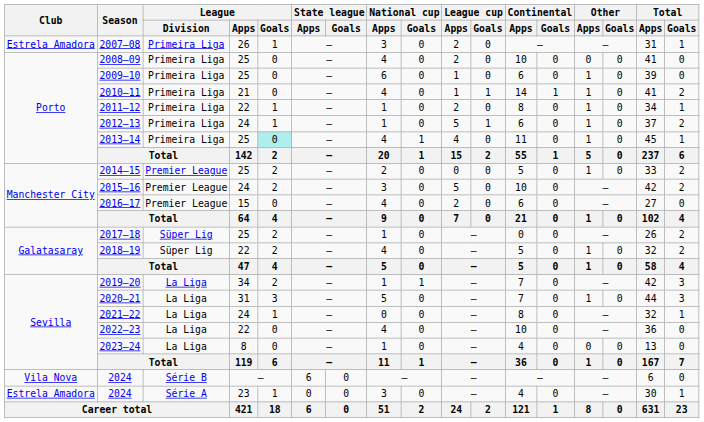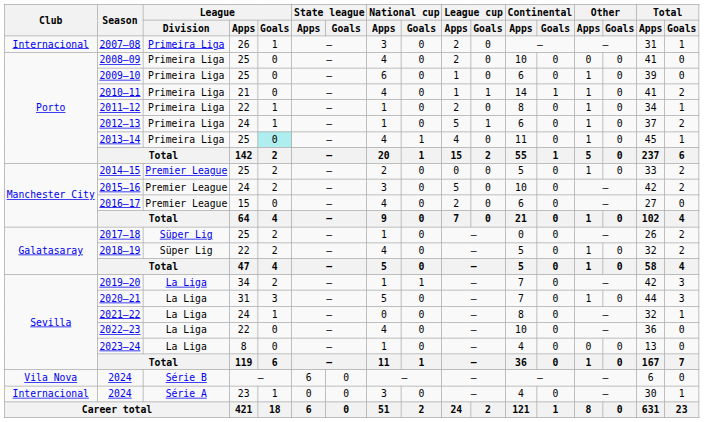 <table class="wikitable" style="text-align: center">
 <tr>
 <th rowspan="2">Club</th>
 <th rowspan="2">Season</th>
 <th colspan="3">League</th>
 <th colspan="2">State league</th>
 <th colspan="2">National cup</th>
 <th colspan="2">League cup</th>
 <th colspan="2">Continental</th>
 <th colspan="2">Other</th>
 <th colspan="2">Total</th>
 </tr>
 <tr>
 <th>Division</th>
 <th>Apps</th>
 <th>Goals</th>
 <th>Apps</th>
 <th>Goals</th>
 <th>Apps</th>
 <th>Goals</th>
 <th>Apps</th>
 <th>Goals</th>
 <th>Apps</th>
 <th>Goals</th>
 <th>Apps</th>
 <th>Goals</th>
 <th>Apps</th>
 <th>Goals</th>
 </tr>
 <tr>
-<td><a href='#'>Estrela Amadora</a></td>
+<td><a href='#'>Internacional</a></td>
 <td><a href='#'>2007–08</a></td>
 <td><a href='#'>Primeira Liga</a></td>
 <td>26</td>
 <td>1</td>
 <td colspan="2">—</td>
 <td>3</td>
 <td>0</td>
 <td>2</td>
 <td>0</td>
 <td colspan="2">—</td>
 <td colspan="2">—</td>
 <td>31</td>
 <td>1</td>
 </tr>
 <tr>
 <td rowspan="7"><a href='#'>Porto</a></td>
 <td><a href='#'>2008–09</a></td>
 <td>Primeira Liga</td>
 <td>25</td>
 <td>0</td>
 <td colspan="2">—</td>
 <td>4</td>
 <td>0</td>
 <td>2</td>
 <td>0</td>
 <td>10</td>
 <td>0</td>
 <td>0</td>
 <td>0</td>
 <td>41</td>
 <td>0</td>
 </tr>
 <tr>
 <td><a href='#'>2009–10</a></td>
 <td>Primeira Liga</td>
 <td>25</td>
 <td>0</td>
 <td colspan="2">—</td>
 <td>6</td>
 <td>0</td>
 <td>1</td>
 <td>0</td>
 <td>6</td>
 <td>0</td>
 <td>1</td>
 <td>0</td>
 <td>39</td>
 <td>0</td>
 </tr>
 <tr>
 <td><a href='#'>2010–11</a></td>
 <td>Primeira Liga</td>
 <td>21</td>
 <td>0</td>
 <td colspan="2">—</td>
 <td>4</td>
 <td>0</td>
 <td>1</td>
 <td>1</td>
 <td>14</td>
 <td>1</td>
 <td>1</td>
 <td>0</td>
 <td>41</td>
 <td>2</td>
 </tr>
 <tr>
 <td><a href='#'>2011–12</a></td>
 <td>Primeira Liga</td>
 <td>22</td>
 <td>1</td>
 <td colspan="2">—</td>
 <td>1</td>
 <td>0</td>
 <td>2</td>
 <td>0</td>
 <td>8</td>
 <td>0</td>
 <td>1</td>
 <td>0</td>
 <td>34</td>
 <td>1</td>
 </tr>
 <tr>
 <td><a href='#'>2012–13</a></td>
 <td>Primeira Liga</td>
 <td>24</td>
 <td>1</td>
 <td colspan="2">—</td>
 <td>1</td>
 <td>0</td>
 <td>5</td>
 <td>1</td>
 <td>6</td>
 <td>0</td>
 <td>1</td>
 <td>0</td>
 <td>37</td>
 <td>2</td>
 </tr>
 <tr>
 <td><a href='#'>2013–14</a></td>
 <td>Primeira Liga</td>
 <td>25</td>
 <td style="background: paleturquoise;">0</td>
 <td colspan="2">—</td>
 <td>4</td>
 <td>1</td>
 <td>4</td>
 <td>0</td>
 <td>11</td>
 <td>0</td>
 <td>1</td>
 <td>0</td>
 <td>45</td>
 <td>1</td>
 </tr>
 <tr>
 <th colspan="2">Total</th>
 <th>142</th>
 <th>2</th>
 <th colspan="2">—</th>
 <th>20</th>
 <th>1</th>
 <th>15</th>
 <th>2</th>
 <th>55</th>
 <th>1</th>
 <th>5</th>
 <th>0</th>
 <th>237</th>
 <th>6</th>
 </tr>
 <tr>
 <td rowspan="4"><a href='#'>Manchester City</a></td>
 <td><a href='#'>2014–15</a></td>
 <td><a href='#'>Premier League</a></td>
 <td>25</td>
 <td>2</td>
 <td colspan="2">—</td>
 <td>2</td>
 <td>0</td>
 <td>0</td>
 <td>0</td>
 <td>5</td>
 <td>0</td>
 <td>1</td>
 <td>0</td>
 <td>33</td>
 <td>2</td>
 </tr>
 <tr>
 <td><a href='#'>2015–16</a></td>
 <td>Premier League</td>
 <td>24</td>
 <td>2</td>
 <td colspan="2">—</td>
 <td>3</td>
 <td>0</td>
 <td>5</td>
 <td>0</td>
 <td>10</td>
 <td>0</td>
 <td colspan="2">—</td>
 <td>42</td>
 <td>2</td>
 </tr>
 <tr>
 <td><a href='#'>2016–17</a></td>
 <td>Premier League</td>
 <td>15</td>
 <td>0</td>
 <td colspan="2">—</td>
 <td>4</td>
 <td>0</td>
 <td>2</td>
 <td>0</td>
 <td>6</td>
 <td>0</td>
 <td colspan="2">—</td>
 <td>27</td>
 <td>0</td>
 </tr>
 <tr>
 <th colspan="2">Total</th>
 <th>64</th>
 <th>4</th>
 <th colspan="2">—</th>
 <th>9</th>
 <th>0</th>
 <th>7</th>
 <th>0</th>
 <th>21</th>
 <th>0</th>
 <th>1</th>
 <th>0</th>
 <th>102</th>
 <th>4</th>
 </tr>
 <tr>
 <td rowspan="3"><a href='#'>Galatasaray</a></td>
 <td><a href='#'>2017–18</a></td>
 <td><a href='#'>Süper Lig</a></td>
 <td>25</td>
 <td>2</td>
 <td colspan="2">—</td>
 <td>1</td>
 <td>0</td>
 <td colspan="2">—</td>
 <td>0</td>
 <td>0</td>
 <td colspan="2">—</td>
 <td>26</td>
 <td>2</td>
 </tr>
 <tr>
 <td><a href='#'>2018–19</a></td>
 <td>Süper Lig</td>
 <td>22</td>
 <td>2</td>
 <td colspan="2">—</td>
 <td>4</td>
 <td>0</td>
 <td colspan="2">—</td>
 <td>5</td>
 <td>0</td>
 <td>1</td>
 <td>0</td>
 <td>32</td>
 <td>2</td>
 </tr>
 <tr>
 <th colspan="2">Total</th>
 <th>47</th>
 <th>4</th>
 <th colspan="2">—</th>
 <th>5</th>
 <th>0</th>
 <th colspan="2">—</th>
 <th>5</th>
 <th>0</th>
 <th>1</th>
 <th>0</th>
 <th>58</th>
 <th>4</th>
 </tr>
 <tr>
 <td rowspan="6"><a href='#'>Sevilla</a></td>
 <td><a href='#'>2019–20</a></td>
 <td><a href='#'>La Liga</a></td>
 <td>34</td>
 <td>2</td>
 <td colspan="2">—</td>
 <td>1</td>
 <td>1</td>
 <td colspan="2">—</td>
 <td>7</td>
 <td>0</td>
 <td colspan="2">—</td>
 <td>42</td>
 <td>3</td>
 </tr>
 <tr>
 <td><a href='#'>2020–21</a></td>
 <td>La Liga</td>
 <td>31</td>
 <td>3</td>
 <td colspan="2">—</td>
 <td>5</td>
 <td>0</td>
 <td colspan="2">—</td>
 <td>7</td>
 <td>0</td>
 <td>1</td>
 <td>0</td>
 <td>44</td>
 <td>3</td>
 </tr>
 <tr>
 <td><a href='#'>2021–22</a></td>
 <td>La Liga</td>
 <td>24</td>
 <td>1</td>
 <td colspan="2">—</td>
 <td>0</td>
 <td>0</td>
 <td colspan="2">—</td>
 <td>8</td>
 <td>0</td>
 <td colspan="2">—</td>
 <td>32</td>
 <td>1</td>
 </tr>
 <tr>
 <td><a href='#'>2022–23</a></td>
 <td>La Liga</td>
 <td>22</td>
 <td>0</td>
 <td colspan="2">—</td>
 <td>4</td>
 <td>0</td>
 <td colspan="2">—</td>
 <td>10</td>
 <td>0</td>
 <td colspan="2">—</td>
 <td>36</td>
 <td>0</td>
 </tr>
 <tr>
 <td><a href='#'>2023–24</a></td>
 <td>La Liga</td>
 <td>8</td>
 <td>0</td>
 <td colspan="2">—</td>
 <td>1</td>
 <td>0</td>
 <td colspan="2">—</td>
 <td>4</td>
 <td>0</td>
 <td>0</td>
 <td>0</td>
 <td>13</td>
 <td>0</td>
 </tr>
 <tr>
 <th colspan="2">Total</th>
 <th>119</th>
 <th>6</th>
 <th colspan="2">—</th>
 <th>11</th>
 <th>1</th>
 <th colspan="2">—</th>
 <th>36</th>
 <th>0</th>
 <th>1</th>
 <th>0</th>
 <th>167</th>
 <th>7</th>
 </tr>
 <tr>
 <td><a href='#'>Vila Nova</a></td>
 <td><a href='#'>2024</a></td>
 <td><a href='#'>Série B</a></td>
 <td colspan="2">—</td>
 <td>6</td>
 <td>0</td>
 <td colspan="2">—</td>
 <td colspan="2">—</td>
 <td colspan="2">—</td>
 <td colspan="2">—</td>
 <td>6</td>
 <td>0</td>
 </tr>
 <tr>
-<td><a href='#'>Estrela Amadora</a></td>
+<td><a href='#'>Internacional</a></td>
 <td><a href='#'>2024</a></td>
 <td><a href='#'>Série A</a></td>
 <td>23</td>
 <td>1</td>
 <td>0</td>
 <td>0</td>
 <td>3</td>
 <td>0</td>
 <td colspan="2">—</td>
 <td>4</td>
 <td>0</td>
 <td colspan="2">—</td>
 <td>30</td>
 <td>1</td>
 </tr>
 <tr>
 <th colspan="3">Career total</th>
 <th>421</th>
 <th>18</th>
 <th>6</th>
 <th>0</th>
 <th>51</th>
 <th>2</th>
 <th>24</th>
 <th>2</th>
 <th>121</th>
 <th>1</th>
 <th>8</th>
 <th>0</th>
 <th>631</th>
 <th>23</th>
 </tr>
 </table>
